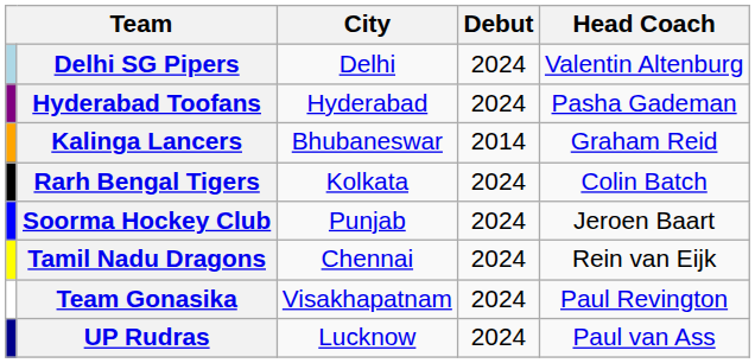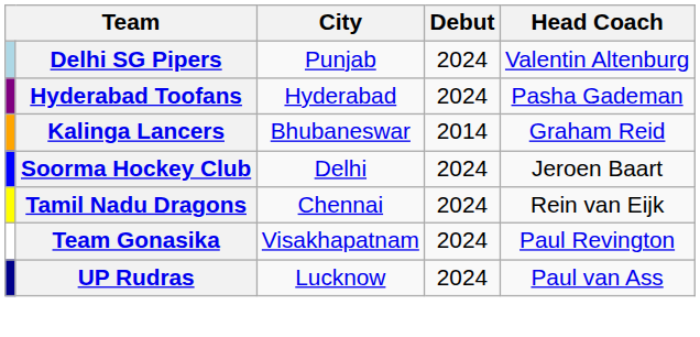 <table class="wikitable" style="text-align:center;">
 <tr>
 <th colspan=2>Team</th>
 <th>City</th>
 <th>Debut</th>
 <th>Head Coach</th>
 </tr>
 <tr>
 <td style="background:lightblue;"></td>
 <th align="center"><a href='#'>Delhi SG Pipers</a></th>
-<td><a href='#'>Delhi</a></td>
+<td><a href='#'>Punjab</a></td>
 <td>2024</td>
 <td> <a href='#'>Valentin Altenburg</a></td>
 </tr>
 <tr>
 <td style="background:purple;"></td>
 <th align="center"><a href='#'>Hyderabad Toofans</a></th>
 <td><a href='#'>Hyderabad</a></td>
 <td>2024</td>
 <td> <a href='#'>Pasha Gademan</a></td>
 </tr>
 <tr>
 <td style="background:orange;"></td>
 <th align="center"><a href='#'>Kalinga Lancers</a></th>
 <td><a href='#'>Bhubaneswar</a></td>
 <td>2014</td>
 <td> <a href='#'>Graham Reid</a></td>
 </tr>
 <tr>
-<td style="background:black;"></td>
-<th align="center"><a href='#'>Rarh Bengal Tigers</a></th>
-<td><a href='#'>Kolkata</a></td>
-<td>2024</td>
-<td> <a href='#'>Colin Batch</a></td>
-</tr>
-<tr>
 <td style="background:blue;"></td>
 <th><a href='#'>Soorma Hockey Club</a></th>
-<td><a href='#'>Punjab</a></td>
+<td><a href='#'>Delhi</a></td>
 <td>2024</td>
 <td> Jeroen Baart</td>
 </tr>
 <tr>
 <td style="background:yellow;"></td>
 <th><a href='#'>Tamil Nadu Dragons</a></th>
 <td><a href='#'>Chennai</a></td>
 <td>2024</td>
 <td> Rein van Eijk</td>
 </tr>
 <tr>
 <td style="background:white;"></td>
 <th><a href='#'>Team Gonasika</a></th>
 <td><a href='#'>Visakhapatnam</a></td>
 <td>2024</td>
 <td> <a href='#'>Paul Revington</a></td>
 </tr>
 <tr>
 <td style="background:darkblue;"></td>
 <th><a href='#'>UP Rudras</a></th>
 <td><a href='#'>Lucknow</a></td>
 <td>2024</td>
 <td> <a href='#'>Paul van Ass</a></td>
 </tr>
 </table>
